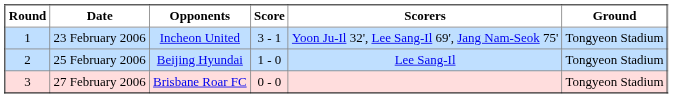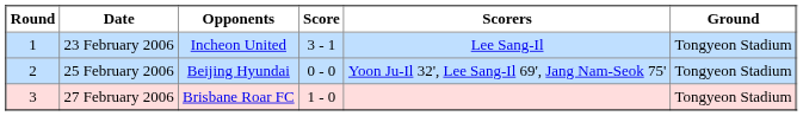 <table border="2" cellpadding="4" style="border-collapse:collapse; text-align:center;">
 <tr>
 <th><strong>Round</strong></th>
 <th><strong>Date</strong></th>
 <th><strong>Opponents</strong></th>
 <th><strong>Score</strong></th>
 <th><strong>Scorers</strong></th>
 <th><strong>Ground</strong></th>
 </tr>
 <tr bgcolor="#bfdfff">
 <td>1</td>
 <td>23 February 2006</td>
 <td><a href='#'>Incheon United</a></td>
 <td>3 - 1</td>
-<td><a href='#'>Yoon Ju-Il</a> 32', <a href='#'>Lee Sang-Il</a> 69', <a href='#'>Jang Nam-Seok</a> 75'</td>
+<td><a href='#'>Lee Sang-Il</a></td>
 <td>Tongyeon Stadium</td>
 </tr>
 <tr bgcolor="#bfdfff">
 <td>2</td>
 <td>25 February 2006</td>
 <td><a href='#'>Beijing Hyundai</a></td>
-<td>1 - 0</td>
-<td><a href='#'>Lee Sang-Il</a></td>
+<td>0 - 0</td>
+<td><a href='#'>Yoon Ju-Il</a> 32', <a href='#'>Lee Sang-Il</a> 69', <a href='#'>Jang Nam-Seok</a> 75'</td>
 <td>Tongyeon Stadium</td>
 </tr>
 <tr bgcolor="#ffdddd">
 <td>3</td>
 <td>27 February 2006</td>
 <td><a href='#'>Brisbane Roar FC</a></td>
-<td>0 - 0</td>
+<td>1 - 0</td>
 <td></td>
 <td>Tongyeon Stadium</td>
 </tr>
 </table>
